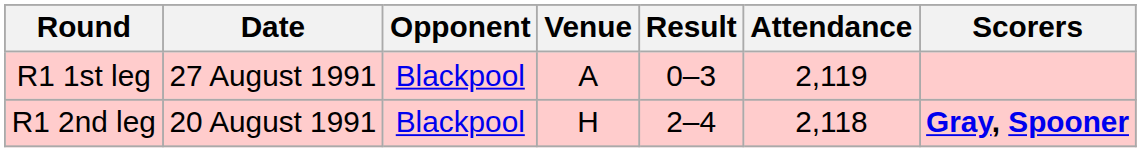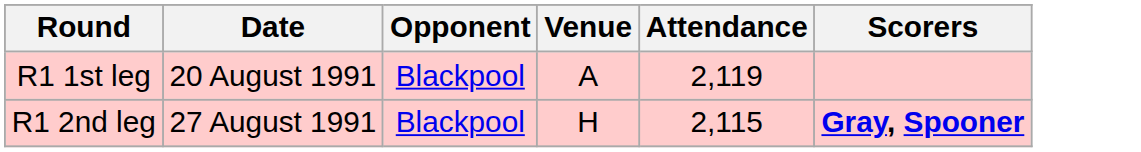 <table class="wikitable" style="font-size:100%; text-align:center">
 <tr>
 <th>Round</th>
 <th>Date</th>
 <th>Opponent</th>
 <th>Venue</th>
-<th>Result</th>
 <th>Attendance</th>
 <th>Scorers</th>
 </tr>
 <tr style="background-color: #FFCCCC;">
 <td>R1 1st leg</td>
-<td>27 August 1991</td>
+<td>20 August 1991</td>
 <td><a href='#'>Blackpool</a></td>
 <td>A</td>
-<td>0–3</td>
 <td>2,119</td>
 <td></td>
 </tr>
 <tr style="background-color: #FFCCCC;">
 <td>R1 2nd leg</td>
-<td>20 August 1991</td>
+<td>27 August 1991</td>
 <td><a href='#'>Blackpool</a></td>
 <td>H</td>
-<td>2–4</td>
-<td>2,118</td>
+<td>2,115</td>
 <td><strong><a href='#'>Gray</a>, <a href='#'>Spooner</a></strong></td>
 </tr>
 </table>
